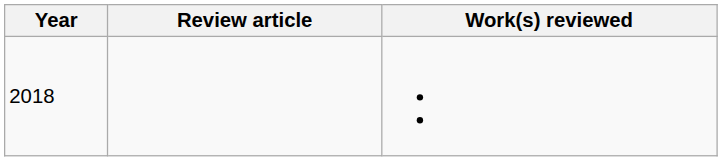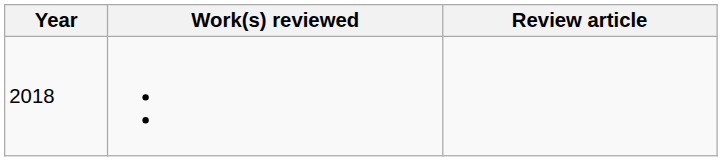 <table class='wikitable sortable' width='90%'>
 <tr>
 <th>Year</th>
+<th class='unsortable'>Work(s) reviewed</th>
 <th class='unsortable'>Review article</th>
-<th class='unsortable'>Work(s) reviewed</th>
 </tr>
 <tr>
 <td>2018</td>
+<td><br><ul><li></li><li></li></ul></td>
 <td></td>
-<td><br><ul><li></li><li></li></ul></td>
 </tr>
 </table>
